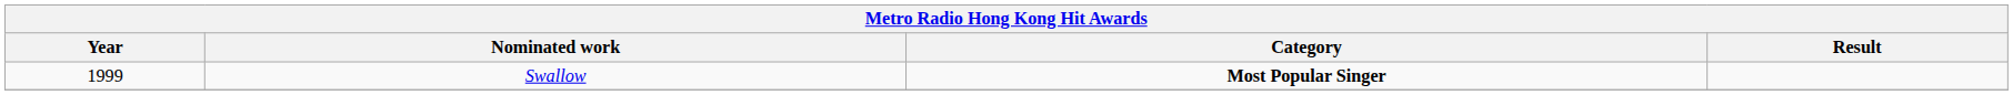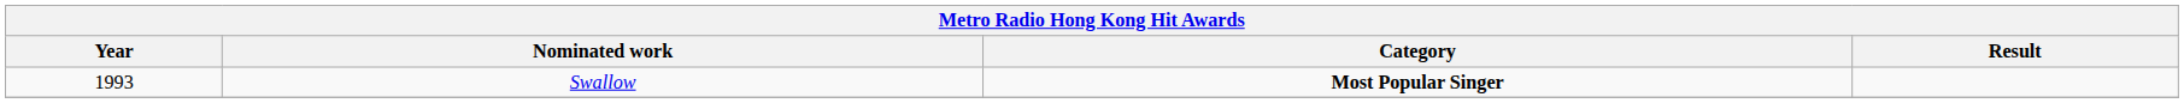 <table width="90%" class="wikitable">
 <tr>
 <th colspan="4" align="center"><a href='#'>Metro Radio Hong Kong Hit Awards</a></th>
 </tr>
 <tr>
 <th width="10%">Year</th>
 <th width="35%">Nominated work</th>
 <th width="40%">Category</th>
 <th width="15%">Result</th>
 </tr>
 <tr>
-<td align="center">1999</td>
+<td align="center">1993</td>
 <td align="center"><em><a href='#'>Swallow</a></em></td>
 <td align="center"><strong>Most Popular Singer</strong></td>
 <td></td>
 </tr>
 <tr>
 </tr>
 </table>
